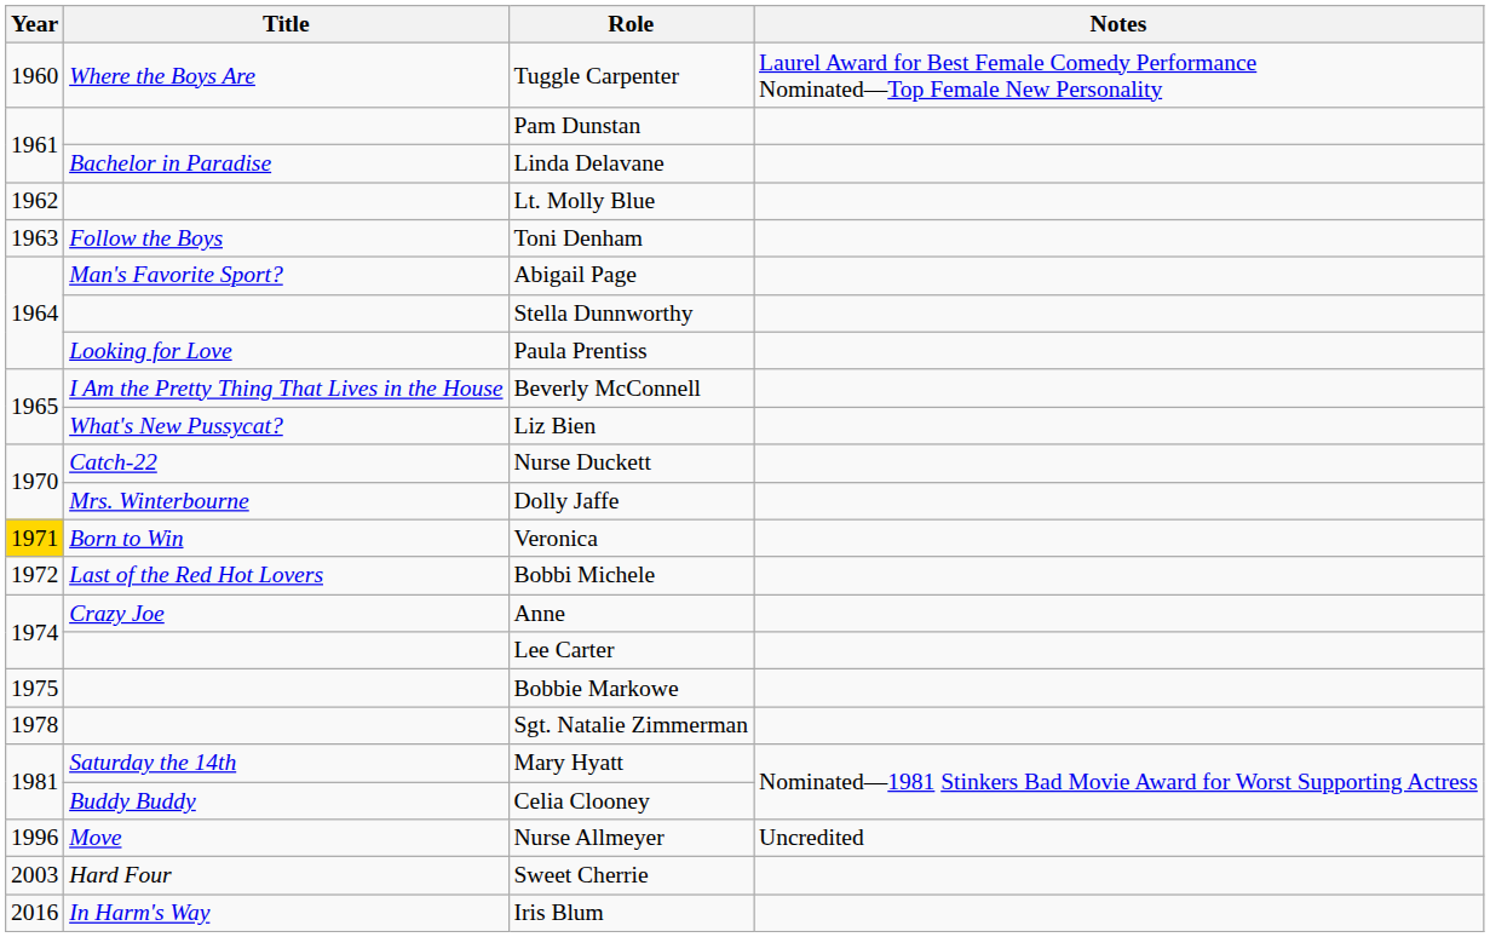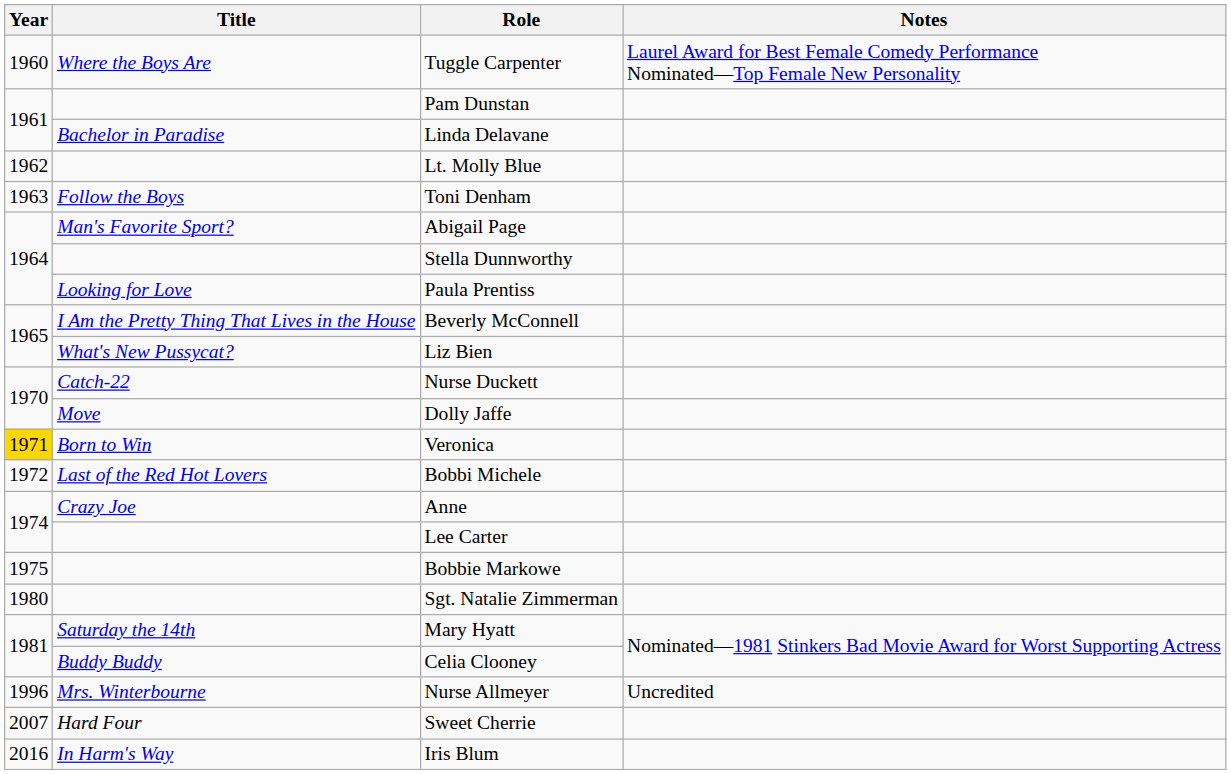 <table class="wikitable sortable">
 <tr>
 <th>Year</th>
 <th>Title</th>
 <th>Role</th>
 <th class="unsortable">Notes</th>
 </tr>
 <tr>
 <td>1960</td>
 <td><em><a href='#'>Where the Boys Are</a></em></td>
 <td>Tuggle Carpenter</td>
 <td><a href='#'>Laurel Award for Best Female Comedy Performance</a><br>Nominated—<a href='#'>Top Female New Personality</a></td>
 </tr>
 <tr>
 <td rowspan=2>1961</td>
 <td><em></em></td>
 <td>Pam Dunstan</td>
 <td></td>
 </tr>
 <tr>
 <td><em><a href='#'>Bachelor in Paradise</a></em></td>
 <td>Linda Delavane</td>
 <td></td>
 </tr>
 <tr>
 <td>1962</td>
 <td><em></em></td>
 <td>Lt. Molly Blue</td>
 <td></td>
 </tr>
 <tr>
 <td>1963</td>
 <td><em><a href='#'>Follow the Boys</a></em></td>
 <td>Toni Denham</td>
 <td></td>
 </tr>
 <tr>
 <td rowspan=3>1964</td>
 <td><em><a href='#'>Man's Favorite Sport?</a></em></td>
 <td>Abigail Page</td>
 <td></td>
 </tr>
 <tr>
 <td><em></em></td>
 <td>Stella Dunnworthy</td>
 <td></td>
 </tr>
 <tr>
 <td><em><a href='#'>Looking for Love</a></em></td>
 <td>Paula Prentiss</td>
 <td></td>
 </tr>
 <tr>
 <td rowspan=2>1965</td>
 <td><em><a href='#'>I Am the Pretty Thing That Lives in the House</a></em></td>
 <td>Beverly McConnell</td>
 <td></td>
 </tr>
 <tr>
 <td><em><a href='#'>What's New Pussycat?</a></em></td>
 <td>Liz Bien</td>
 <td></td>
 </tr>
 <tr>
 <td rowspan=2>1970</td>
 <td><em><a href='#'>Catch-22</a></em></td>
 <td>Nurse Duckett</td>
 <td></td>
 </tr>
 <tr>
-<td><em><a href='#'>Mrs. Winterbourne</a></em></td>
+<td><em><a href='#'>Move</a></em></td>
 <td>Dolly Jaffe</td>
 <td></td>
 </tr>
 <tr>
 <td style="background: gold;">1971</td>
 <td><em><a href='#'>Born to Win</a></em></td>
 <td>Veronica</td>
 <td></td>
 </tr>
 <tr>
 <td>1972</td>
 <td><em><a href='#'>Last of the Red Hot Lovers</a></em></td>
 <td>Bobbi Michele</td>
 <td></td>
 </tr>
 <tr>
 <td rowspan=2>1974</td>
 <td><em><a href='#'>Crazy Joe</a></em></td>
 <td>Anne</td>
 <td></td>
 </tr>
 <tr>
 <td><em></em></td>
 <td>Lee Carter</td>
 <td></td>
 </tr>
 <tr>
 <td>1975</td>
 <td><em></em></td>
 <td>Bobbie Markowe</td>
 <td></td>
 </tr>
 <tr>
-<td>1978</td>
+<td>1980</td>
 <td><em></em></td>
 <td>Sgt. Natalie Zimmerman</td>
 <td></td>
 </tr>
 <tr>
 <td rowspan=2>1981</td>
 <td><em><a href='#'>Saturday the 14th</a></em></td>
 <td>Mary Hyatt</td>
 <td rowspan="2">Nominated—<a href='#'>1981</a> <a href='#'>Stinkers Bad Movie Award for Worst Supporting Actress</a></td>
 </tr>
 <tr>
 <td><em><a href='#'>Buddy Buddy</a></em></td>
 <td>Celia Clooney</td>
 </tr>
 <tr>
 <td>1996</td>
-<td><em><a href='#'>Move</a></em></td>
+<td><em><a href='#'>Mrs. Winterbourne</a></em></td>
 <td>Nurse Allmeyer</td>
 <td>Uncredited</td>
 </tr>
 <tr>
-<td>2003</td>
+<td>2007</td>
 <td><em>Hard Four</em></td>
 <td>Sweet Cherrie</td>
 <td></td>
 </tr>
 <tr>
 <td>2016</td>
 <td><em><a href='#'>In Harm's Way</a></em></td>
 <td>Iris Blum</td>
 <td></td>
 </tr>
 </table>
